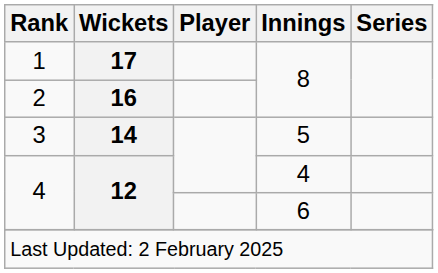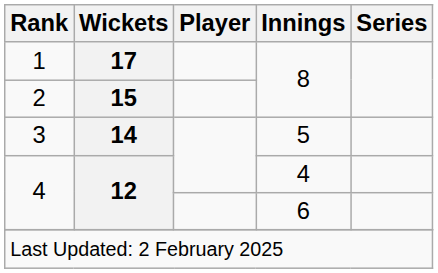 <table class="wikitable sortable">
 <tr>
 <th scope=col>Rank</th>
 <th scope=col>Wickets</th>
 <th scope=col>Player</th>
 <th scope=col>Innings</th>
 <th scope=col>Series</th>
 </tr>
 <tr>
 <td align=center>1</td>
 <th scope=row style=text-align:center;>17</th>
 <td></td>
 <td align=center rowspan=2>8</td>
 <td rowspan=2></td>
 </tr>
 <tr>
 <td align=center>2</td>
-<th scope=row style=text-align:center;>16</th>
+<th scope=row style=text-align:center;>15</th>
 <td></td>
 </tr>
 <tr>
 <td align=center>3</td>
 <th scope=row style=text-align:center;>14</th>
 <td rowspan=2></td>
 <td align=center>5</td>
 <td></td>
 </tr>
 <tr>
 <td align=center rowspan=2>4</td>
 <th scope=row style=text-align:center; rowspan=2>12</th>
 <td align=center>4</td>
 <td></td>
 </tr>
 <tr>
 <td></td>
 <td align=center>6</td>
 <td></td>
 </tr>
 <tr>
 </tr>
 <tr class=sortbottom>
 <td colspan=5><small>Last Updated: 2 February 2025</small></td>
 </tr>
 </table>
